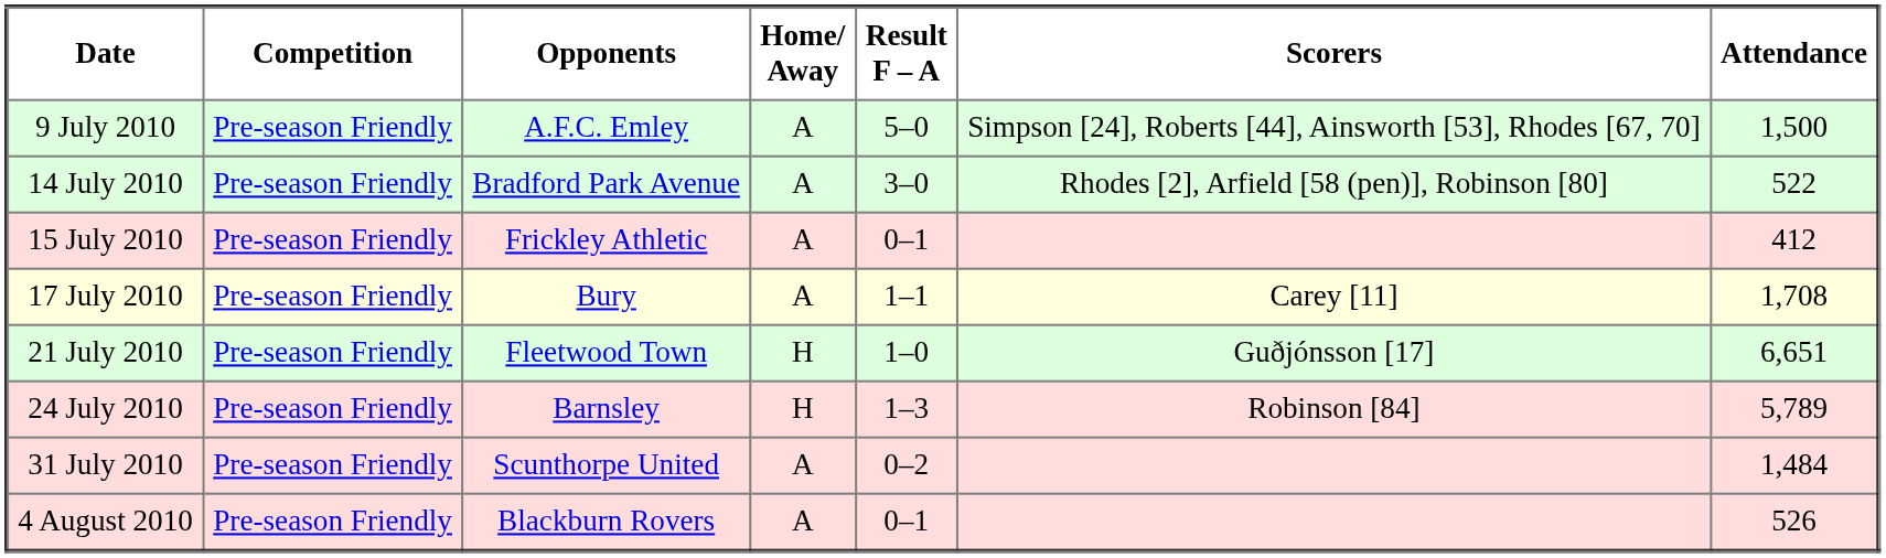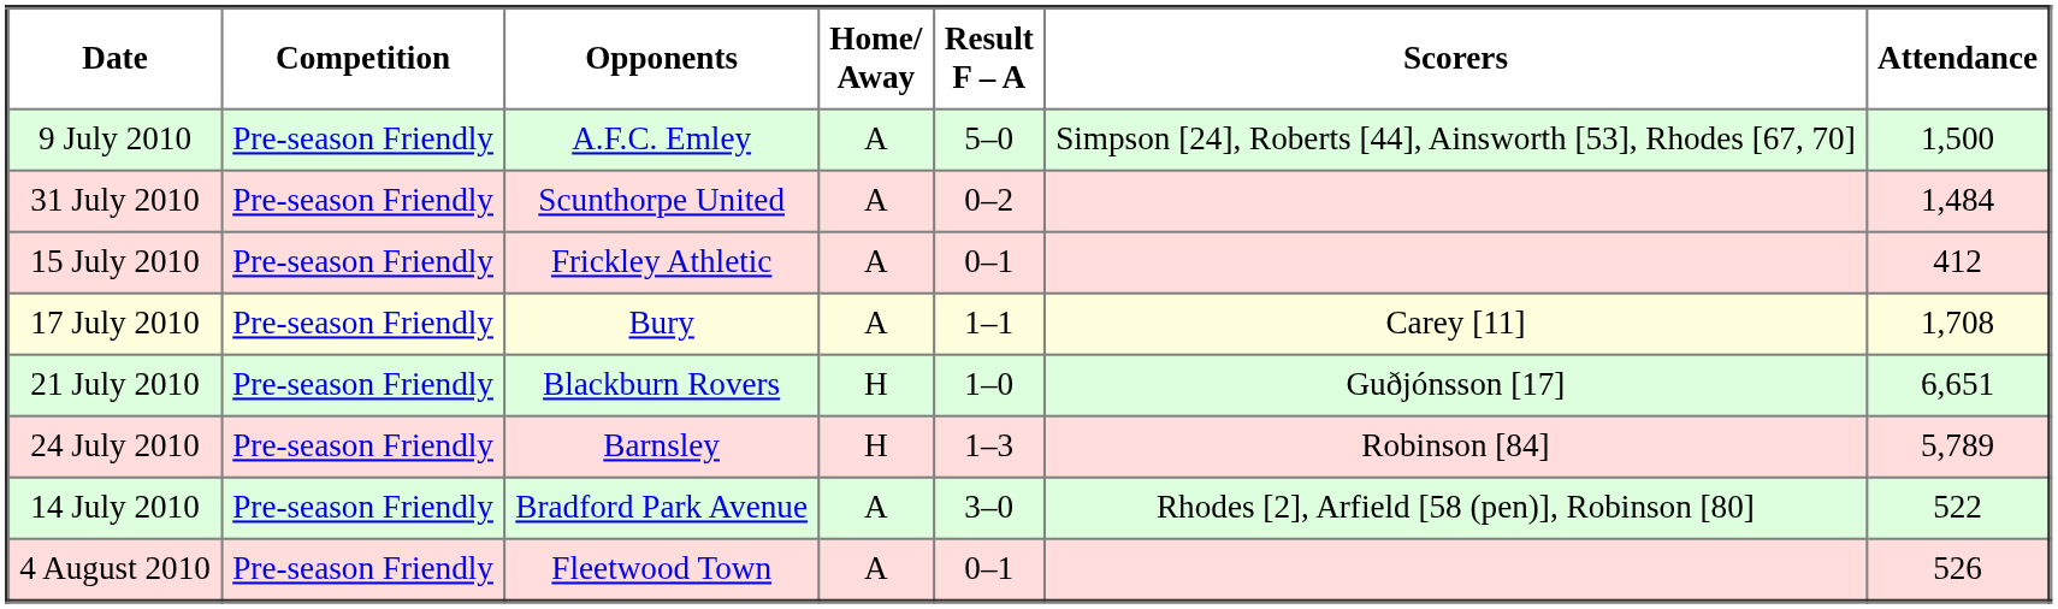 <table border="2" cellpadding="4" style="border-collapse:collapse; text-align:center; font-size:smaller;">
 <tr>
 <th><strong>Date</strong></th>
 <th><strong>Competition</strong></th>
 <th><strong>Opponents</strong></th>
 <th><strong>Home/<br>Away</strong></th>
 <th><strong>Result<br>F – A</strong></th>
 <th><strong>Scorers</strong></th>
 <th><strong>Attendance</strong></th>
 </tr>
 <tr bgcolor="#ddffdd">
 <td>9 July 2010</td>
 <td><a href='#'>Pre-season Friendly</a></td>
 <td><a href='#'>A.F.C. Emley</a></td>
 <td>A</td>
 <td>5–0</td>
 <td>Simpson [24], Roberts [44], Ainsworth [53], Rhodes [67, 70]</td>
 <td>1,500</td>
 </tr>
-<tr bgcolor="#ddffdd">
-<td>14 July 2010</td>
+<tr bgcolor="#ffdddd">
+<td>31 July 2010</td>
 <td><a href='#'>Pre-season Friendly</a></td>
-<td><a href='#'>Bradford Park Avenue</a></td>
+<td><a href='#'>Scunthorpe United</a></td>
 <td>A</td>
-<td>3–0</td>
-<td>Rhodes [2], Arfield [58 (pen)], Robinson [80]</td>
-<td>522</td>
+<td>0–2</td>
+<td></td>
+<td>1,484</td>
 </tr>
 <tr bgcolor="#ffdddd">
 <td>15 July 2010</td>
 <td><a href='#'>Pre-season Friendly</a></td>
 <td><a href='#'>Frickley Athletic</a></td>
 <td>A</td>
 <td>0–1</td>
 <td></td>
 <td>412</td>
 </tr>
 <tr bgcolor="#ffffdd">
 <td>17 July 2010</td>
 <td><a href='#'>Pre-season Friendly</a></td>
 <td><a href='#'>Bury</a></td>
 <td>A</td>
 <td>1–1</td>
 <td>Carey [11]</td>
 <td>1,708</td>
 </tr>
 <tr bgcolor="#ddffdd">
 <td>21 July 2010</td>
 <td><a href='#'>Pre-season Friendly</a></td>
-<td><a href='#'>Fleetwood Town</a></td>
+<td><a href='#'>Blackburn Rovers</a></td>
 <td>H</td>
 <td>1–0</td>
 <td>Guðjónsson [17]</td>
 <td>6,651</td>
 </tr>
 <tr bgcolor="#ffdddd">
 <td>24 July 2010</td>
 <td><a href='#'>Pre-season Friendly</a></td>
 <td><a href='#'>Barnsley</a></td>
 <td>H</td>
 <td>1–3</td>
 <td>Robinson [84]</td>
 <td>5,789</td>
 </tr>
-<tr bgcolor="#ffdddd">
-<td>31 July 2010</td>
+<tr bgcolor="#ddffdd">
+<td>14 July 2010</td>
 <td><a href='#'>Pre-season Friendly</a></td>
-<td><a href='#'>Scunthorpe United</a></td>
+<td><a href='#'>Bradford Park Avenue</a></td>
 <td>A</td>
-<td>0–2</td>
-<td></td>
-<td>1,484</td>
+<td>3–0</td>
+<td>Rhodes [2], Arfield [58 (pen)], Robinson [80]</td>
+<td>522</td>
 </tr>
 <tr bgcolor="#ffdddd">
 <td>4 August 2010</td>
 <td><a href='#'>Pre-season Friendly</a></td>
-<td><a href='#'>Blackburn Rovers</a></td>
+<td><a href='#'>Fleetwood Town</a></td>
 <td>A</td>
 <td>0–1</td>
 <td></td>
 <td>526</td>
 </tr>
 </table>
